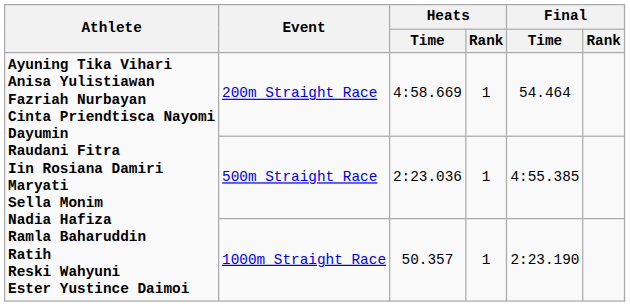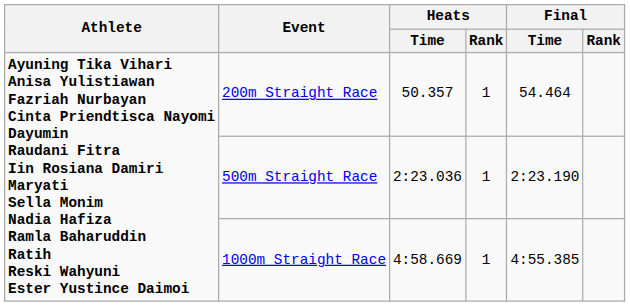 <table class="wikitable" style="font-size:90%;text-align:center">
 <tr>
 <th rowspan="2">Athlete</th>
 <th rowspan="2">Event</th>
 <th colspan="2">Heats</th>
 <th colspan="2">Final</th>
 </tr>
 <tr>
 <th>Time</th>
 <th>Rank</th>
 <th>Time</th>
 <th>Rank</th>
 </tr>
 <tr>
 <td rowspan="3" align="left"><strong>Ayuning Tika Vihari<br>Anisa Yulistiawan<br>Fazriah Nurbayan<br>Cinta Priendtisca Nayomi<br>Dayumin<br>Raudani Fitra<br>Iin Rosiana Damiri<br>Maryati<br>Sella Monim<br>Nadia Hafiza<br>Ramla Baharuddin<br>Ratih<br>Reski Wahyuni<br>Ester Yustince Daimoi</strong></td>
 <td align="left"><a href='#'>200m Straight Race</a></td>
-<td>4:58.669</td>
+<td>50.357</td>
 <td>1</td>
 <td>54.464</td>
 <td></td>
 </tr>
 <tr>
 <td align="left"><a href='#'>500m Straight Race</a></td>
 <td>2:23.036</td>
 <td>1</td>
-<td>4:55.385</td>
+<td>2:23.190</td>
 <td></td>
 </tr>
 <tr>
 <td align="left"><a href='#'>1000m Straight Race</a></td>
-<td>50.357</td>
+<td>4:58.669</td>
 <td>1</td>
-<td>2:23.190</td>
+<td>4:55.385</td>
 <td></td>
 </tr>
 </table>
